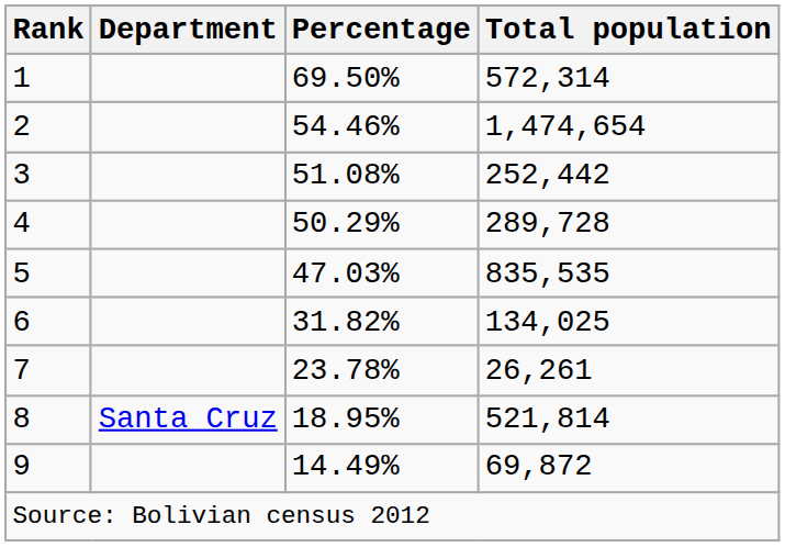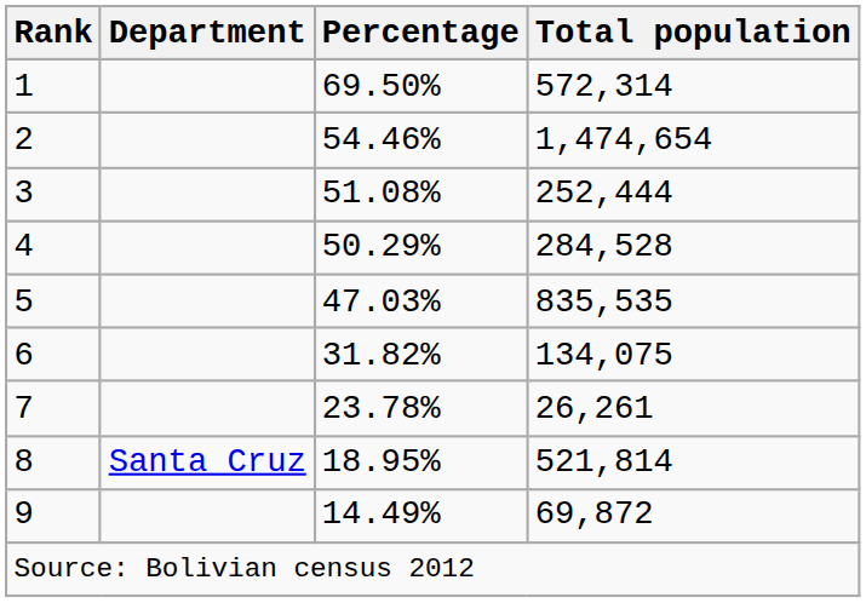 <table class="wikitable sortable">
 <tr>
 <th>Rank</th>
 <th>Department</th>
 <th>Percentage</th>
 <th>Total population</th>
 </tr>
 <tr>
 <td>1</td>
 <td></td>
 <td>69.50%</td>
 <td>572,314</td>
 </tr>
 <tr>
 <td>2</td>
 <td></td>
 <td>54.46%</td>
 <td>1,474,654</td>
 </tr>
 <tr>
 <td>3</td>
 <td></td>
 <td>51.08%</td>
-<td>252,442</td>
+<td>252,444</td>
 </tr>
 <tr>
 <td>4</td>
 <td></td>
 <td>50.29%</td>
-<td>289,728</td>
+<td>284,528</td>
 </tr>
 <tr>
 <td>5</td>
 <td></td>
 <td>47.03%</td>
 <td>835,535</td>
 </tr>
 <tr>
 <td>6</td>
 <td></td>
 <td>31.82%</td>
-<td>134,025</td>
+<td>134,075</td>
 </tr>
 <tr>
 <td>7</td>
 <td></td>
 <td>23.78%</td>
 <td>26,261</td>
 </tr>
 <tr>
 <td>8</td>
 <td> <a href='#'>Santa Cruz</a></td>
 <td>18.95%</td>
 <td>521,814</td>
 </tr>
 <tr>
 <td>9</td>
 <td></td>
 <td>14.49%</td>
 <td>69,872</td>
 </tr>
 <tr>
 <td colspan="8" style="text-align:left;"><small>Source: Bolivian census 2012 </small></td>
 </tr>
 </table>
